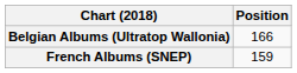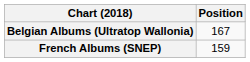 <table class="wikitable plainrowheaders" style="text-align:center">
 <tr>
 <th scope="col">Chart (2018)</th>
 <th scope="col">Position</th>
 </tr>
 <tr>
 <th scope="row">Belgian Albums (Ultratop Wallonia)</th>
-<td>166</td>
+<td>167</td>
 </tr>
 <tr>
 <th scope="row">French Albums (SNEP)</th>
 <td>159</td>
 </tr>
 </table>
